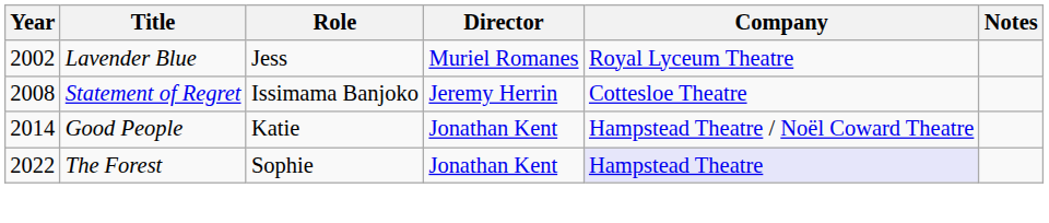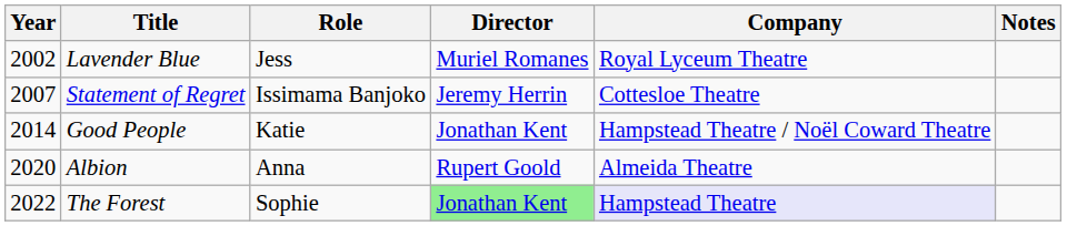 <table class="wikitable sortable">
 <tr>
 <th>Year</th>
 <th>Title</th>
 <th>Role</th>
 <th>Director</th>
 <th>Company</th>
 <th class="unsortable">Notes</th>
 </tr>
 <tr>
 <td>2002</td>
 <td><em>Lavender Blue</em></td>
 <td>Jess</td>
 <td><a href='#'>Muriel Romanes</a></td>
 <td><a href='#'>Royal Lyceum Theatre</a></td>
 <td></td>
 </tr>
 <tr>
-<td>2008</td>
+<td>2007</td>
 <td><em><a href='#'>Statement of Regret</a></em></td>
 <td>Issimama Banjoko</td>
 <td><a href='#'>Jeremy Herrin</a></td>
 <td><a href='#'>Cottesloe Theatre</a></td>
 <td></td>
 </tr>
 <tr>
 <td>2014</td>
 <td><em>Good People</em></td>
 <td>Katie</td>
 <td><a href='#'>Jonathan Kent</a></td>
 <td><a href='#'>Hampstead Theatre</a> / <a href='#'>Noël Coward Theatre</a></td>
 <td></td>
 </tr>
 <tr>
+<td>2020</td>
+<td><em>Albion</em></td>
+<td>Anna</td>
+<td><a href='#'>Rupert Goold</a></td>
+<td><a href='#'>Almeida Theatre</a></td>
+<td></td>
+</tr>
+<tr>
 <td>2022</td>
 <td><em>The Forest</em></td>
 <td>Sophie</td>
-<td><a href='#'>Jonathan Kent</a></td>
+<td style="background: lightgreen;"><a href='#'>Jonathan Kent</a></td>
 <td style="background: lavender;"><a href='#'>Hampstead Theatre</a></td>
 </tr>
 </table>
